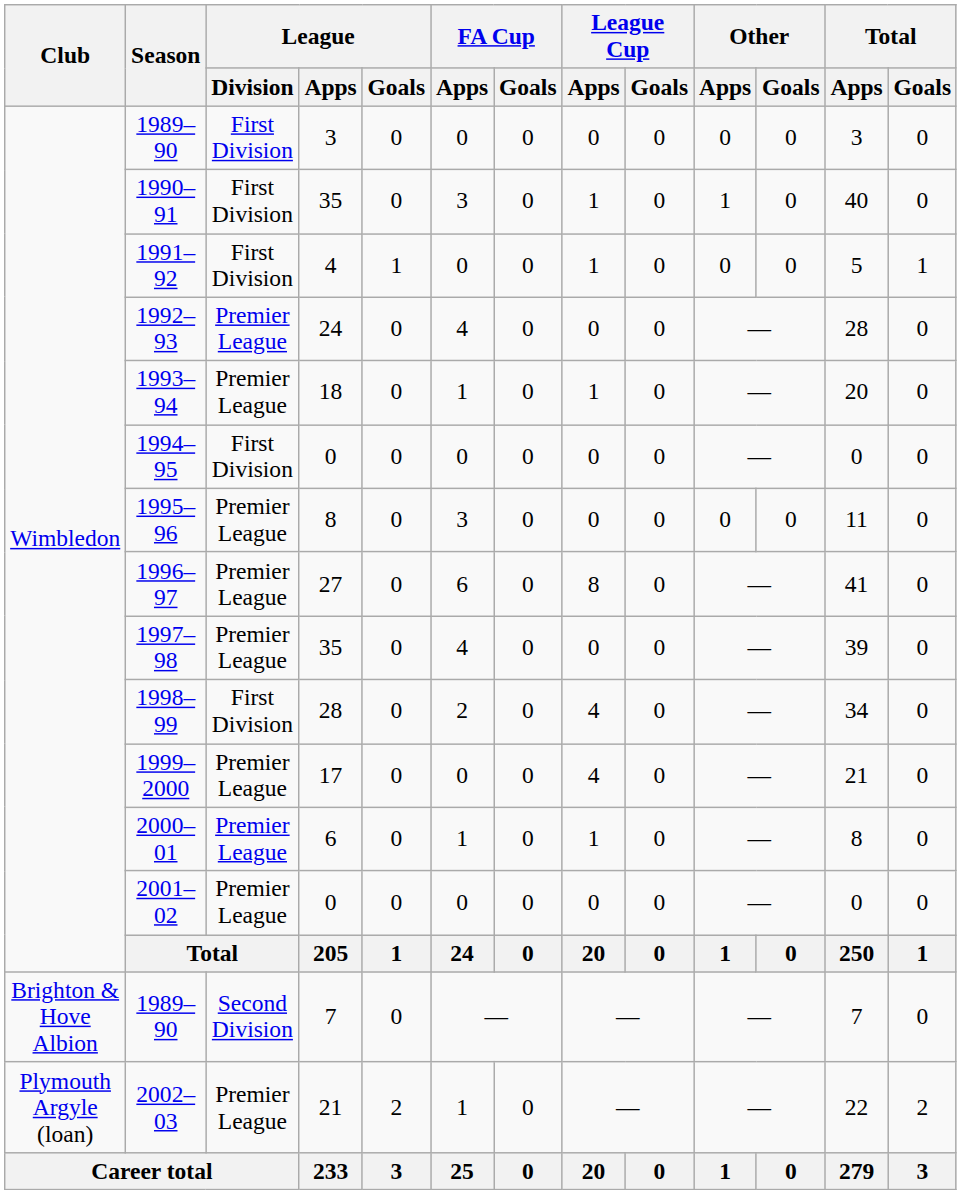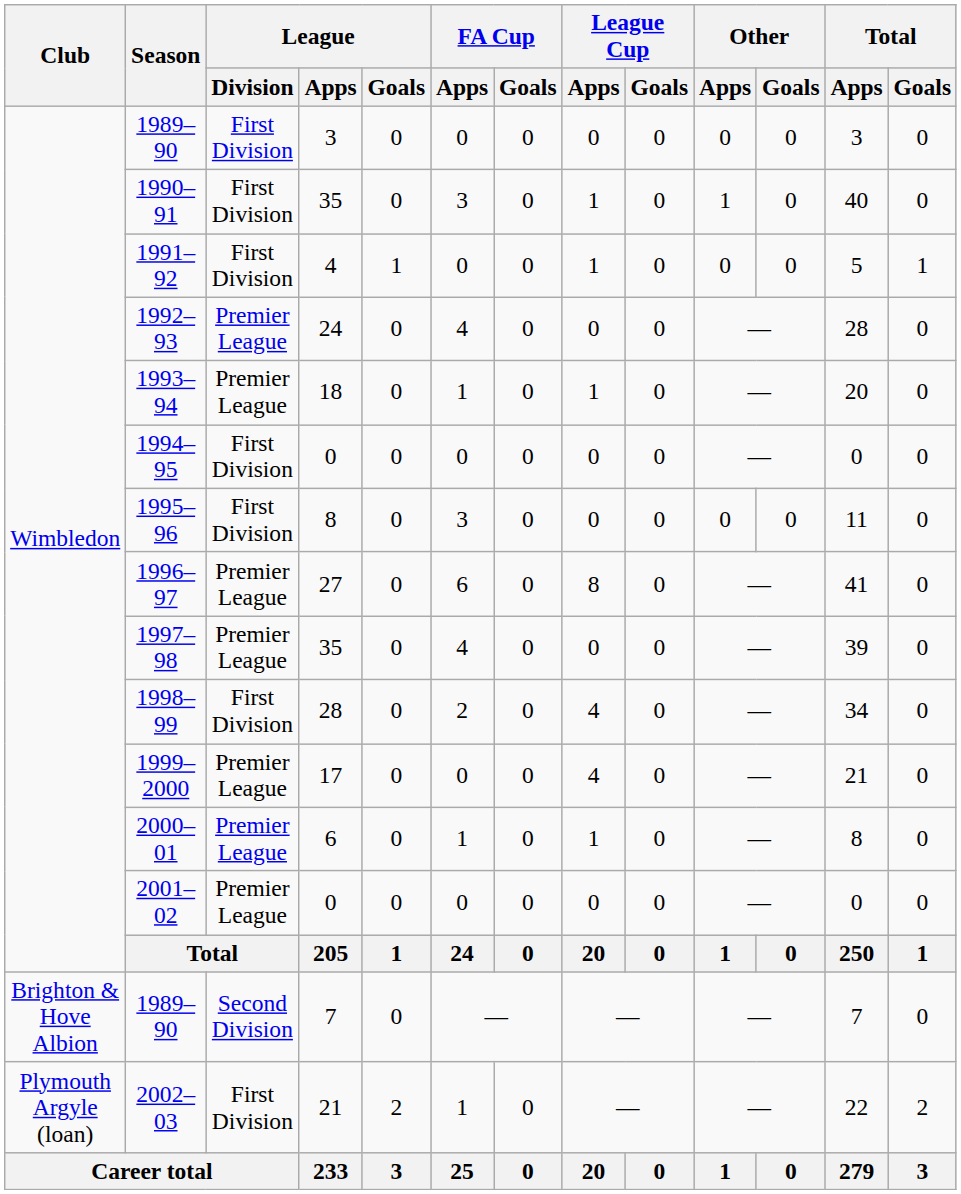 <table class="wikitable" style="text-align:center">
 <tr>
 <th rowspan="2">Club</th>
 <th rowspan="2">Season</th>
 <th colspan="3">League</th>
 <th colspan="2"><a href='#'>FA Cup</a></th>
 <th colspan="2"><a href='#'>League Cup</a></th>
 <th colspan="2">Other</th>
 <th colspan="2">Total</th>
 </tr>
 <tr>
 <th>Division</th>
 <th>Apps</th>
 <th>Goals</th>
 <th>Apps</th>
 <th>Goals</th>
 <th>Apps</th>
 <th>Goals</th>
 <th>Apps</th>
 <th>Goals</th>
 <th>Apps</th>
 <th>Goals</th>
 </tr>
 <tr>
 <td rowspan="14"><a href='#'>Wimbledon</a></td>
 <td><a href='#'>1989–90</a></td>
 <td><a href='#'>First Division</a></td>
 <td>3</td>
 <td>0</td>
 <td>0</td>
 <td>0</td>
 <td>0</td>
 <td>0</td>
 <td>0</td>
 <td>0</td>
 <td>3</td>
 <td>0</td>
 </tr>
 <tr>
 <td><a href='#'>1990–91</a></td>
 <td>First Division</td>
 <td>35</td>
 <td>0</td>
 <td>3</td>
 <td>0</td>
 <td>1</td>
 <td>0</td>
 <td>1</td>
 <td>0</td>
 <td>40</td>
 <td>0</td>
 </tr>
 <tr>
 <td><a href='#'>1991–92</a></td>
 <td>First Division</td>
 <td>4</td>
 <td>1</td>
 <td>0</td>
 <td>0</td>
 <td>1</td>
 <td>0</td>
 <td>0</td>
 <td>0</td>
 <td>5</td>
 <td>1</td>
 </tr>
 <tr>
 <td><a href='#'>1992–93</a></td>
 <td><a href='#'>Premier League</a></td>
 <td>24</td>
 <td>0</td>
 <td>4</td>
 <td>0</td>
 <td>0</td>
 <td>0</td>
 <td colspan="2">—</td>
 <td>28</td>
 <td>0</td>
 </tr>
 <tr>
 <td><a href='#'>1993–94</a></td>
 <td>Premier League</td>
 <td>18</td>
 <td>0</td>
 <td>1</td>
 <td>0</td>
 <td>1</td>
 <td>0</td>
 <td colspan="2">—</td>
 <td>20</td>
 <td>0</td>
 </tr>
 <tr>
 <td><a href='#'>1994–95</a></td>
 <td>First Division</td>
 <td>0</td>
 <td>0</td>
 <td>0</td>
 <td>0</td>
 <td>0</td>
 <td>0</td>
 <td colspan="2">—</td>
 <td>0</td>
 <td>0</td>
 </tr>
 <tr>
 <td><a href='#'>1995–96</a></td>
-<td>Premier League</td>
+<td>First Division</td>
 <td>8</td>
 <td>0</td>
 <td>3</td>
 <td>0</td>
 <td>0</td>
 <td>0</td>
 <td>0</td>
 <td>0</td>
 <td>11</td>
 <td>0</td>
 </tr>
 <tr>
 <td><a href='#'>1996–97</a></td>
 <td>Premier League</td>
 <td>27</td>
 <td>0</td>
 <td>6</td>
 <td>0</td>
 <td>8</td>
 <td>0</td>
 <td colspan="2">—</td>
 <td>41</td>
 <td>0</td>
 </tr>
 <tr>
 <td><a href='#'>1997–98</a></td>
 <td>Premier League</td>
 <td>35</td>
 <td>0</td>
 <td>4</td>
 <td>0</td>
 <td>0</td>
 <td>0</td>
 <td colspan="2">—</td>
 <td>39</td>
 <td>0</td>
 </tr>
 <tr>
 <td><a href='#'>1998–99</a></td>
 <td>First Division</td>
 <td>28</td>
 <td>0</td>
 <td>2</td>
 <td>0</td>
 <td>4</td>
 <td>0</td>
 <td colspan="2">—</td>
 <td>34</td>
 <td>0</td>
 </tr>
 <tr>
 <td><a href='#'>1999–2000</a></td>
 <td>Premier League</td>
 <td>17</td>
 <td>0</td>
 <td>0</td>
 <td>0</td>
 <td>4</td>
 <td>0</td>
 <td colspan="2">—</td>
 <td>21</td>
 <td>0</td>
 </tr>
 <tr>
 <td><a href='#'>2000–01</a></td>
 <td><a href='#'>Premier League</a></td>
 <td>6</td>
 <td>0</td>
 <td>1</td>
 <td>0</td>
 <td>1</td>
 <td>0</td>
 <td colspan="2">—</td>
 <td>8</td>
 <td>0</td>
 </tr>
 <tr>
 <td><a href='#'>2001–02</a></td>
 <td>Premier League</td>
 <td>0</td>
 <td>0</td>
 <td>0</td>
 <td>0</td>
 <td>0</td>
 <td>0</td>
 <td colspan="2">—</td>
 <td>0</td>
 <td>0</td>
 </tr>
 <tr>
 <th colspan="2">Total</th>
 <th>205</th>
 <th>1</th>
 <th>24</th>
 <th>0</th>
 <th>20</th>
 <th>0</th>
 <th>1</th>
 <th>0</th>
 <th>250</th>
 <th>1</th>
 </tr>
 <tr>
 <td><a href='#'>Brighton & Hove Albion</a></td>
 <td><a href='#'>1989–90</a></td>
 <td><a href='#'>Second Division</a></td>
 <td>7</td>
 <td>0</td>
 <td colspan="2">—</td>
 <td colspan="2">—</td>
 <td colspan="2">—</td>
 <td>7</td>
 <td>0</td>
 </tr>
 <tr>
 <td><a href='#'>Plymouth Argyle</a> (loan)</td>
 <td><a href='#'>2002–03</a></td>
-<td>Premier League</td>
+<td>First Division</td>
 <td>21</td>
 <td>2</td>
 <td>1</td>
 <td>0</td>
 <td colspan="2">—</td>
 <td colspan="2">—</td>
 <td>22</td>
 <td>2</td>
 </tr>
 <tr>
 <th colspan="3">Career total</th>
 <th>233</th>
 <th>3</th>
 <th>25</th>
 <th>0</th>
 <th>20</th>
 <th>0</th>
 <th>1</th>
 <th>0</th>
 <th>279</th>
 <th>3</th>
 </tr>
 </table>
